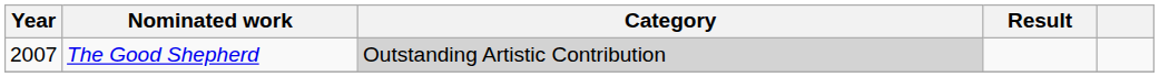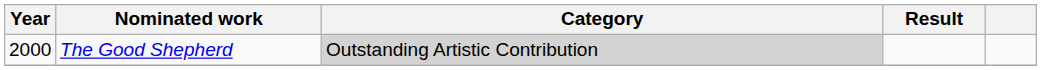 <table class=wikitable>
 <tr>
 <th width=4%>Year</th>
 <th width=26%>Nominated work</th>
 <th width=55%>Category</th>
 <th width=10%>Result</th>
 <th width=5%></th>
 </tr>
 <tr>
-<td>2007</td>
+<td>2000</td>
 <td><a href='#'><em>The Good Shepherd</em></a></td>
 <td style="background: lightgrey;">Outstanding Artistic Contribution</td>
 <td></td>
 <td></td>
 </tr>
 <tr>
 </tr>
 </table>
